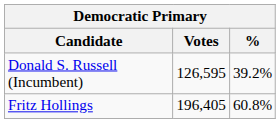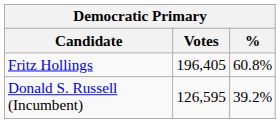 <table class=wikitable>
 <tr>
 <th colspan=3>Democratic Primary</th>
 </tr>
 <tr>
 <th style="width:170px">Candidate</th>
 <th style="width: 50px">Votes</th>
 <th style="width: 40px">%</th>
 </tr>
 <tr>
+<td><a href='#'>Fritz Hollings</a></td>
+<td align      ="right">196,405</td>
+<td align      ="right">60.8%</td>
+</tr>
+<tr>
 <td><a href='#'>Donald S. Russell</a> (Incumbent)</td>
 <td align      ="right">126,595</td>
 <td align      ="right">39.2%</td>
 </tr>
-<tr>
-<td><a href='#'>Fritz Hollings</a></td>
-<td align      ="right">196,405</td>
-<td align      ="right">60.8%</td>
-</tr>
 </table>
